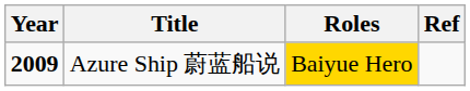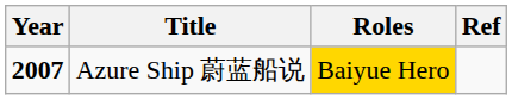 <table class="wikitable">
 <tr>
 <th>Year</th>
 <th>Title</th>
 <th>Roles</th>
 <th>Ref</th>
 </tr>
 <tr>
-<td><strong>2009</strong></td>
+<td><strong>2007</strong></td>
 <td>Azure Ship 蔚蓝船说</td>
 <td style="background: gold;">Baiyue Hero</td>
 <td></td>
 </tr>
 </table>
